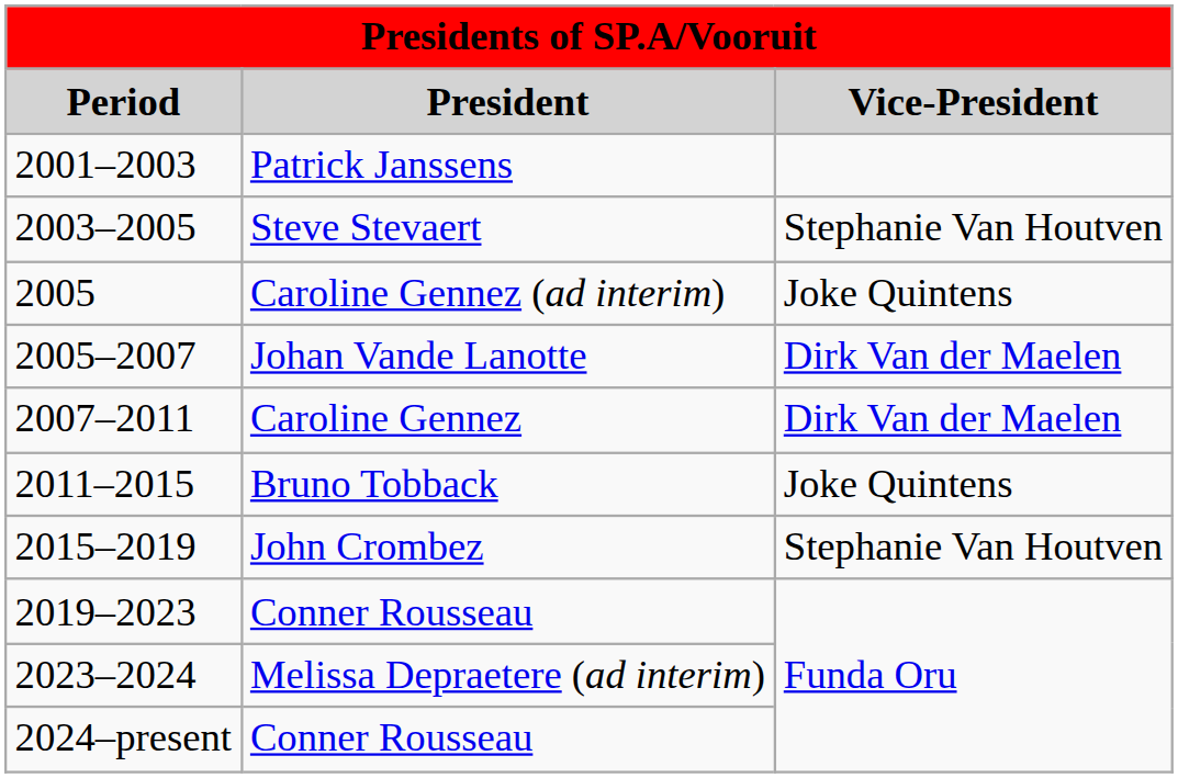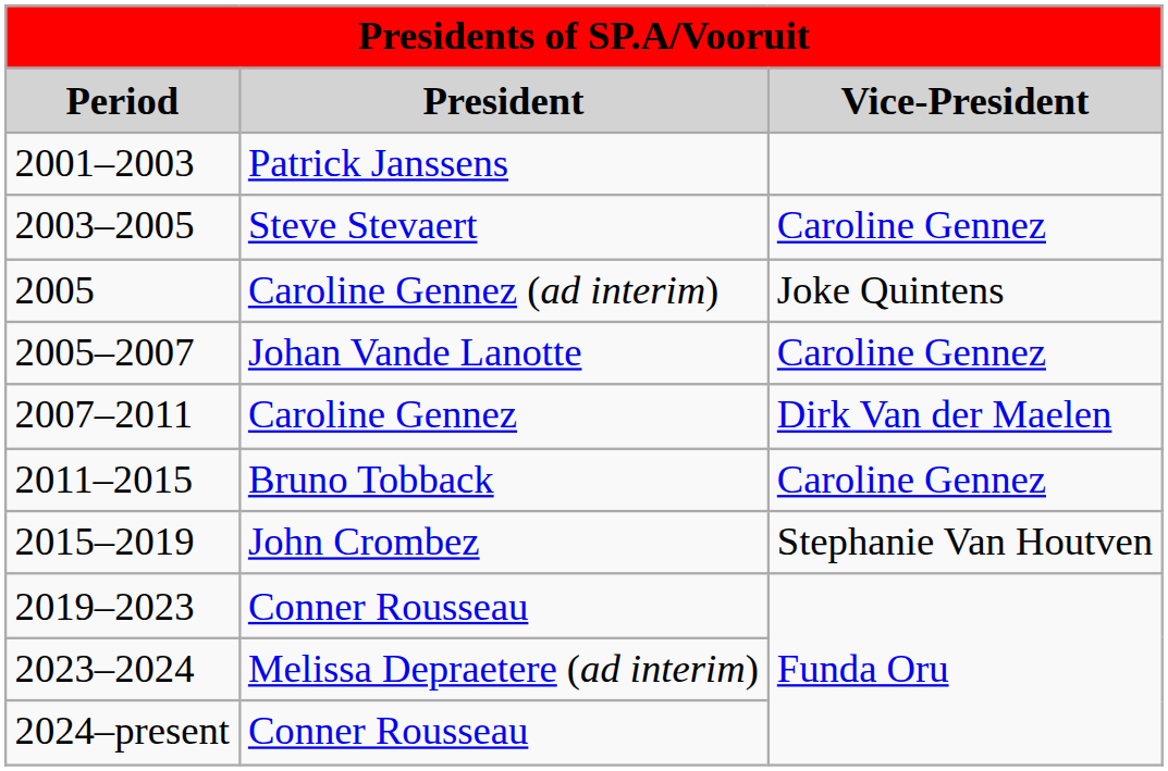 <table class="wikitable">
 <tr>
 <th style="background:red;" colspan="10"><span>Presidents of SP.A/Vooruit</span></th>
 </tr>
 <tr>
 <th style="background:lightgray;"><span>Period</span></th>
 <th style="background:lightgray;"><span>President</span></th>
 <th style="background:lightgray;"><span>Vice-President</span></th>
 </tr>
 <tr>
 <td>2001–2003</td>
 <td><a href='#'>Patrick Janssens</a></td>
 <td></td>
 </tr>
 <tr>
 <td>2003–2005</td>
 <td><a href='#'>Steve Stevaert</a></td>
-<td>Stephanie Van Houtven</td>
+<td><a href='#'>Caroline Gennez</a></td>
 </tr>
 <tr>
 <td>2005</td>
 <td><a href='#'>Caroline Gennez</a> (<em>ad interim</em>)</td>
 <td>Joke Quintens</td>
 </tr>
 <tr>
 <td>2005–2007</td>
 <td><a href='#'>Johan Vande Lanotte</a></td>
-<td><a href='#'>Dirk Van der Maelen</a></td>
+<td><a href='#'>Caroline Gennez</a></td>
 </tr>
 <tr>
 <td>2007–2011</td>
 <td><a href='#'>Caroline Gennez</a></td>
 <td><a href='#'>Dirk Van der Maelen</a></td>
 </tr>
 <tr>
 <td>2011–2015</td>
 <td><a href='#'>Bruno Tobback</a></td>
-<td>Joke Quintens</td>
+<td><a href='#'>Caroline Gennez</a></td>
 </tr>
 <tr>
 <td>2015–2019</td>
 <td><a href='#'>John Crombez</a></td>
 <td>Stephanie Van Houtven</td>
 </tr>
 <tr>
 <td>2019–2023</td>
 <td><a href='#'>Conner Rousseau</a></td>
 <td rowspan="3"><a href='#'>Funda Oru</a></td>
 </tr>
 <tr>
 <td>2023–2024</td>
 <td><a href='#'>Melissa Depraetere</a> (<em>ad interim</em>)</td>
 </tr>
 <tr>
 <td>2024–present</td>
 <td><a href='#'>Conner Rousseau</a></td>
 </tr>
 </table>
